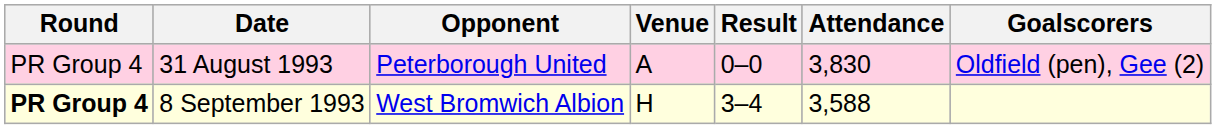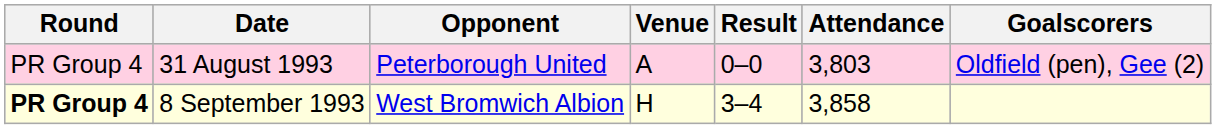 <table class="wikitable">
 <tr>
 <th>Round</th>
 <th>Date</th>
 <th>Opponent</th>
 <th>Venue</th>
 <th>Result</th>
 <th>Attendance</th>
 <th>Goalscorers</th>
 </tr>
 <tr style="background-color: #ffd0e3;">
 <td>PR Group 4</td>
 <td>31 August 1993</td>
 <td><a href='#'>Peterborough United</a></td>
 <td>A</td>
 <td>0–0</td>
-<td>3,830</td>
+<td>3,803</td>
 <td><a href='#'>Oldfield</a> (pen), <a href='#'>Gee</a> (2)</td>
 </tr>
 <tr style="background-color: #ffffdd;">
 <td><strong>PR Group 4</strong></td>
 <td>8 September 1993</td>
 <td><a href='#'>West Bromwich Albion</a></td>
 <td>H</td>
 <td>3–4</td>
-<td>3,588</td>
+<td>3,858</td>
 <td></td>
 </tr>
 </table>
